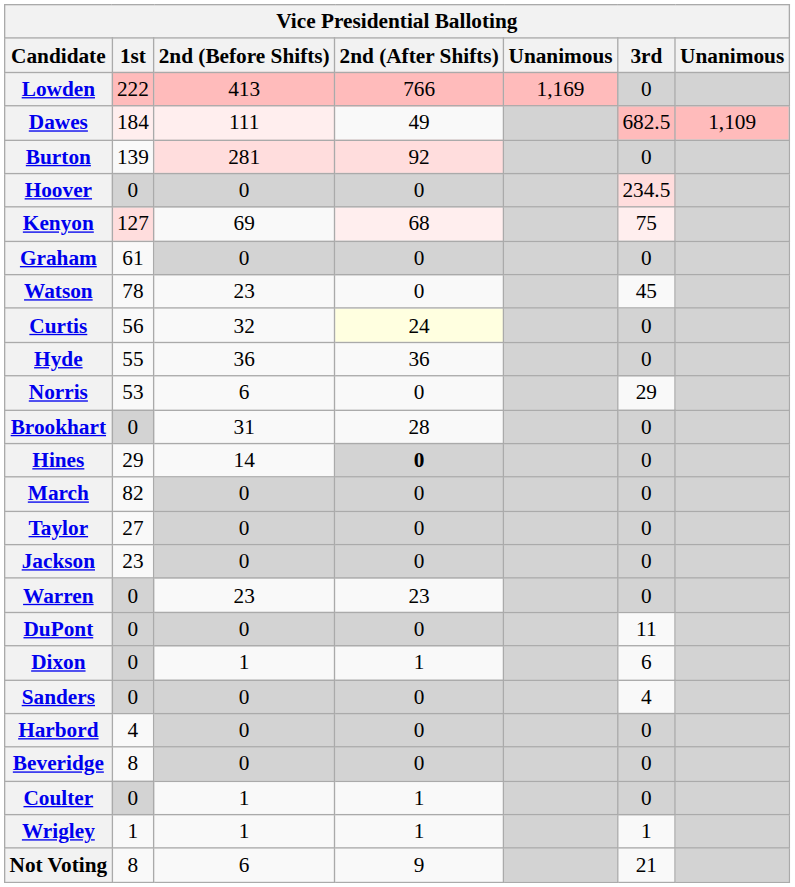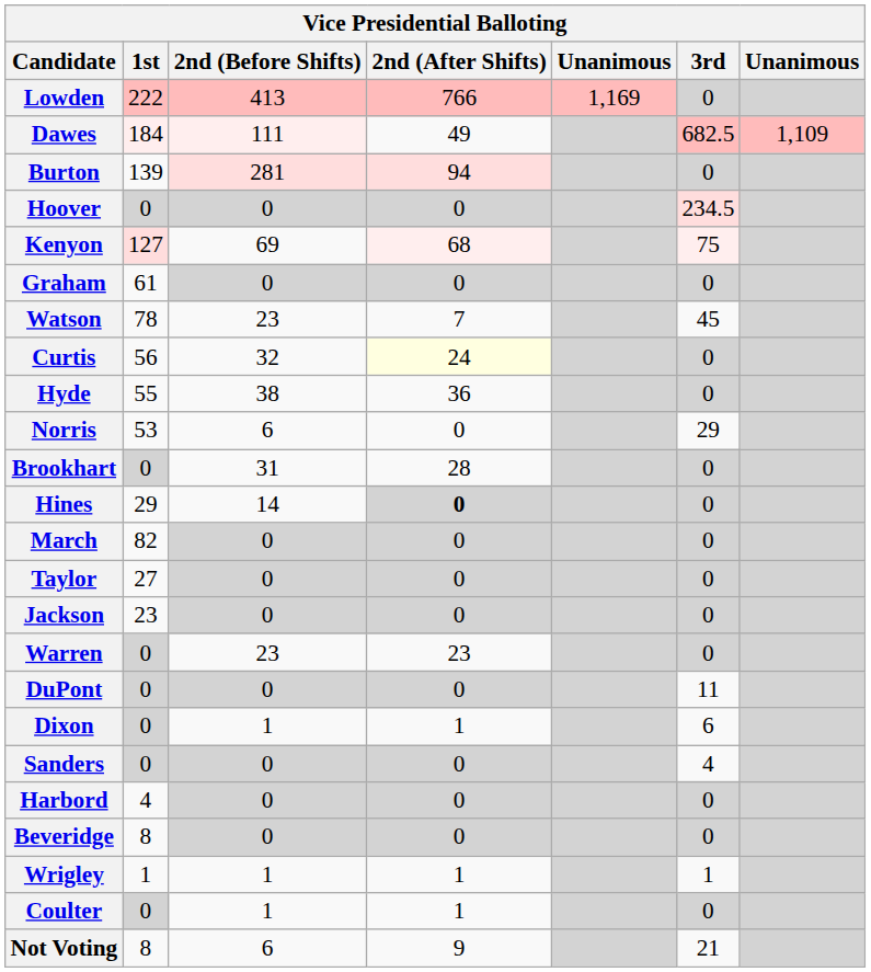 <table class="wikitable sortable" style="text-align:center">
 <tr>
 <th colspan="7"><strong>Vice Presidential Balloting</strong></th>
 </tr>
 <tr>
 <th>Candidate</th>
 <th>1st</th>
 <th>2nd (Before Shifts)</th>
 <th>2nd (After Shifts)</th>
 <th>Unanimous</th>
 <th>3rd</th>
 <th>Unanimous</th>
 </tr>
 <tr>
 <th><a href='#'>Lowden</a></th>
 <td style="background:#fbb;">222</td>
 <td style="background:#fbb;">413</td>
 <td style="background:#fbb;">766</td>
 <td style="background:#fbb;">1,169</td>
 <td style="background:#d3d3d3">0</td>
 <td style="background:#d3d3d3"></td>
 </tr>
 <tr>
 <th><a href='#'>Dawes</a></th>
 <td style="background:#fee;">184</td>
 <td style="background:#fee;">111</td>
 <td>49</td>
 <td style="background:#d3d3d3"></td>
 <td style="background:#fbb;">682.5</td>
 <td style="background:#fbb;">1,109</td>
 </tr>
 <tr>
 <th><a href='#'>Burton</a></th>
 <td>139</td>
 <td style="background:#fdd;">281</td>
-<td style="background:#fdd;">92</td>
+<td style="background:#fdd;">94</td>
 <td style="background:#d3d3d3"></td>
 <td style="background:#d3d3d3">0</td>
 <td style="background:#d3d3d3"></td>
 </tr>
 <tr>
 <th><a href='#'>Hoover</a></th>
 <td style="background:#d3d3d3">0</td>
 <td style="background:#d3d3d3">0</td>
 <td style="background:#d3d3d3">0</td>
 <td style="background:#d3d3d3"></td>
 <td style="background:#fdd;">234.5</td>
 <td style="background:#d3d3d3"></td>
 </tr>
 <tr>
 <th><a href='#'>Kenyon</a></th>
 <td style="background:#fdd;">127</td>
 <td>69</td>
 <td style="background:#fee;">68</td>
 <td style="background:#d3d3d3"></td>
 <td style="background:#fee;">75</td>
 <td style="background:#d3d3d3"></td>
 </tr>
 <tr>
 <th><a href='#'>Graham</a></th>
 <td>61</td>
 <td style="background:#d3d3d3">0</td>
 <td style="background:#d3d3d3">0</td>
 <td style="background:#d3d3d3"></td>
 <td style="background:#d3d3d3">0</td>
 <td style="background:#d3d3d3"></td>
 </tr>
 <tr>
 <th><a href='#'>Watson</a></th>
 <td>78</td>
 <td>23</td>
-<td>0</td>
+<td>7</td>
 <td style="background:#d3d3d3"></td>
 <td>45</td>
 <td style="background:#d3d3d3"></td>
 </tr>
 <tr>
 <th><a href='#'>Curtis</a></th>
 <td>56</td>
 <td>32</td>
 <td style="background: lightyellow;">24</td>
 <td style="background:#d3d3d3"></td>
 <td style="background:#d3d3d3">0</td>
 <td style="background:#d3d3d3"></td>
 </tr>
 <tr>
 <th><a href='#'>Hyde</a></th>
 <td>55</td>
-<td>36</td>
+<td>38</td>
 <td>36</td>
 <td style="background:#d3d3d3"></td>
 <td style="background:#d3d3d3">0</td>
 <td style="background:#d3d3d3"></td>
 </tr>
 <tr>
 <th><a href='#'>Norris</a></th>
 <td>53</td>
 <td>6</td>
 <td>0</td>
 <td style="background:#d3d3d3"></td>
 <td>29</td>
 <td style="background:#d3d3d3"></td>
 </tr>
 <tr>
 <th><a href='#'>Brookhart</a></th>
 <td style="background:#d3d3d3">0</td>
 <td>31</td>
 <td>28</td>
 <td style="background:#d3d3d3"></td>
 <td style="background:#d3d3d3">0</td>
 <td style="background:#d3d3d3"></td>
 </tr>
 <tr>
 <th><a href='#'>Hines</a></th>
 <td>29</td>
 <td>14</td>
 <td style="background:#d3d3d3"><strong>0</strong></td>
 <td style="background:#d3d3d3"></td>
 <td style="background:#d3d3d3">0</td>
 <td style="background:#d3d3d3"></td>
 </tr>
 <tr>
 <th><a href='#'>March</a></th>
 <td>82</td>
 <td style="background:#d3d3d3">0</td>
 <td style="background:#d3d3d3">0</td>
 <td style="background:#d3d3d3"></td>
 <td style="background:#d3d3d3">0</td>
 <td style="background:#d3d3d3"></td>
 </tr>
 <tr>
 <th><a href='#'>Taylor</a></th>
 <td>27</td>
 <td style="background:#d3d3d3">0</td>
 <td style="background:#d3d3d3">0</td>
 <td style="background:#d3d3d3"></td>
 <td style="background:#d3d3d3">0</td>
 <td style="background:#d3d3d3"></td>
 </tr>
 <tr>
 <th><a href='#'>Jackson</a></th>
 <td>23</td>
 <td style="background:#d3d3d3">0</td>
 <td style="background:#d3d3d3">0</td>
 <td style="background:#d3d3d3"></td>
 <td style="background:#d3d3d3">0</td>
 <td style="background:#d3d3d3"></td>
 </tr>
 <tr>
 <th><a href='#'>Warren</a></th>
 <td style="background:#d3d3d3">0</td>
 <td>23</td>
 <td>23</td>
 <td style="background:#d3d3d3"></td>
 <td style="background:#d3d3d3">0</td>
 <td style="background:#d3d3d3"></td>
 </tr>
 <tr>
 <th><a href='#'>DuPont</a></th>
 <td style="background:#d3d3d3">0</td>
 <td style="background:#d3d3d3">0</td>
 <td style="background:#d3d3d3">0</td>
 <td style="background:#d3d3d3"></td>
 <td>11</td>
 <td style="background:#d3d3d3"></td>
 </tr>
 <tr>
 <th><a href='#'>Dixon</a></th>
 <td style="background:#d3d3d3">0</td>
 <td>1</td>
 <td>1</td>
 <td style="background:#d3d3d3"></td>
 <td>6</td>
 <td style="background:#d3d3d3"></td>
 </tr>
 <tr>
 <th><a href='#'>Sanders</a></th>
 <td style="background:#d3d3d3">0</td>
 <td style="background:#d3d3d3">0</td>
 <td style="background:#d3d3d3">0</td>
 <td style="background:#d3d3d3"></td>
 <td>4</td>
 <td style="background:#d3d3d3"></td>
 </tr>
 <tr>
 <th><a href='#'>Harbord</a></th>
 <td>4</td>
 <td style="background:#d3d3d3">0</td>
 <td style="background:#d3d3d3">0</td>
 <td style="background:#d3d3d3"></td>
 <td style="background:#d3d3d3">0</td>
 <td style="background:#d3d3d3"></td>
 </tr>
 <tr>
 <th><a href='#'>Beveridge</a></th>
 <td>8</td>
 <td style="background:#d3d3d3">0</td>
 <td style="background:#d3d3d3">0</td>
 <td style="background:#d3d3d3"></td>
 <td style="background:#d3d3d3">0</td>
 <td style="background:#d3d3d3"></td>
 </tr>
 <tr>
+<th><a href='#'>Wrigley</a></th>
+<td>1</td>
+<td>1</td>
+<td>1</td>
+<td style="background:#d3d3d3"></td>
+<td>1</td>
+<td style="background:#d3d3d3"></td>
+</tr>
+<tr>
 <th><a href='#'>Coulter</a></th>
 <td style="background:#d3d3d3">0</td>
 <td>1</td>
 <td>1</td>
 <td style="background:#d3d3d3"></td>
 <td style="background:#d3d3d3">0</td>
-<td style="background:#d3d3d3"></td>
-</tr>
-<tr>
-<th><a href='#'>Wrigley</a></th>
-<td>1</td>
-<td>1</td>
-<td>1</td>
-<td style="background:#d3d3d3"></td>
-<td>1</td>
 <td style="background:#d3d3d3"></td>
 </tr>
 <tr>
 <th>Not Voting</th>
 <td>8</td>
 <td>6</td>
 <td>9</td>
 <td style="background:#d3d3d3"></td>
 <td>21</td>
 <td style="background:#d3d3d3"></td>
 </tr>
 </table>
